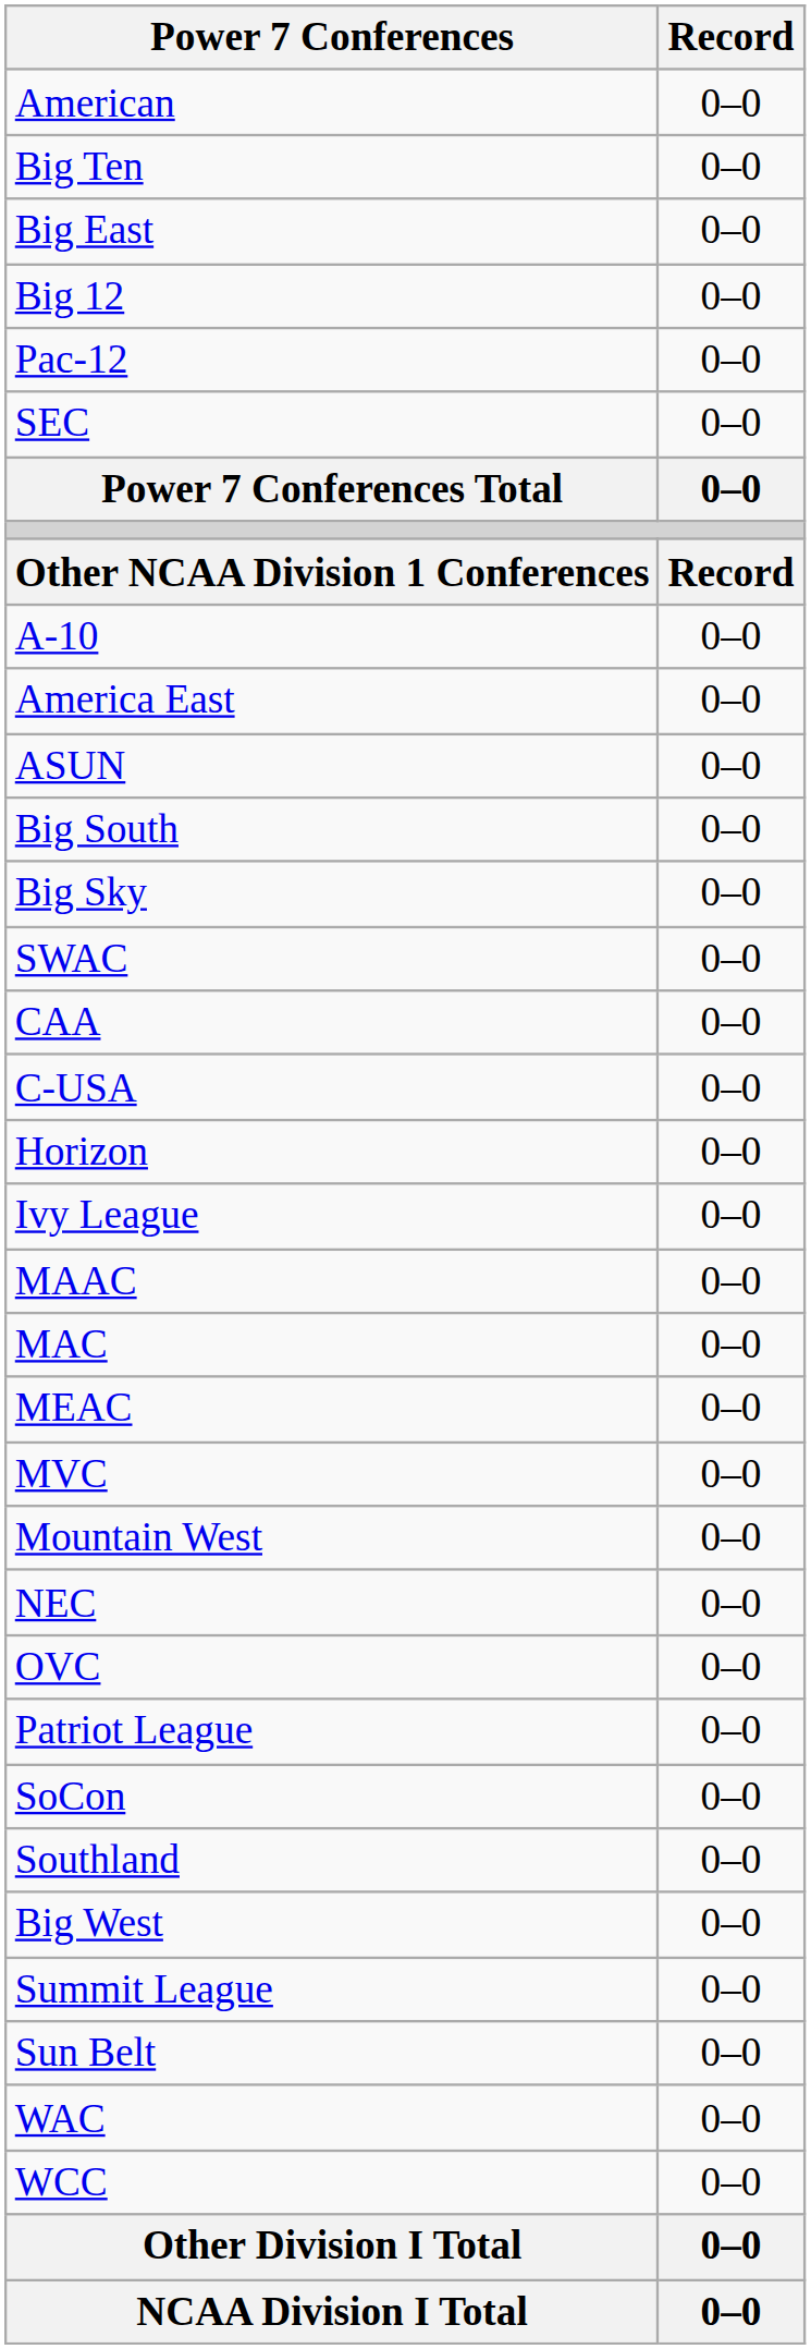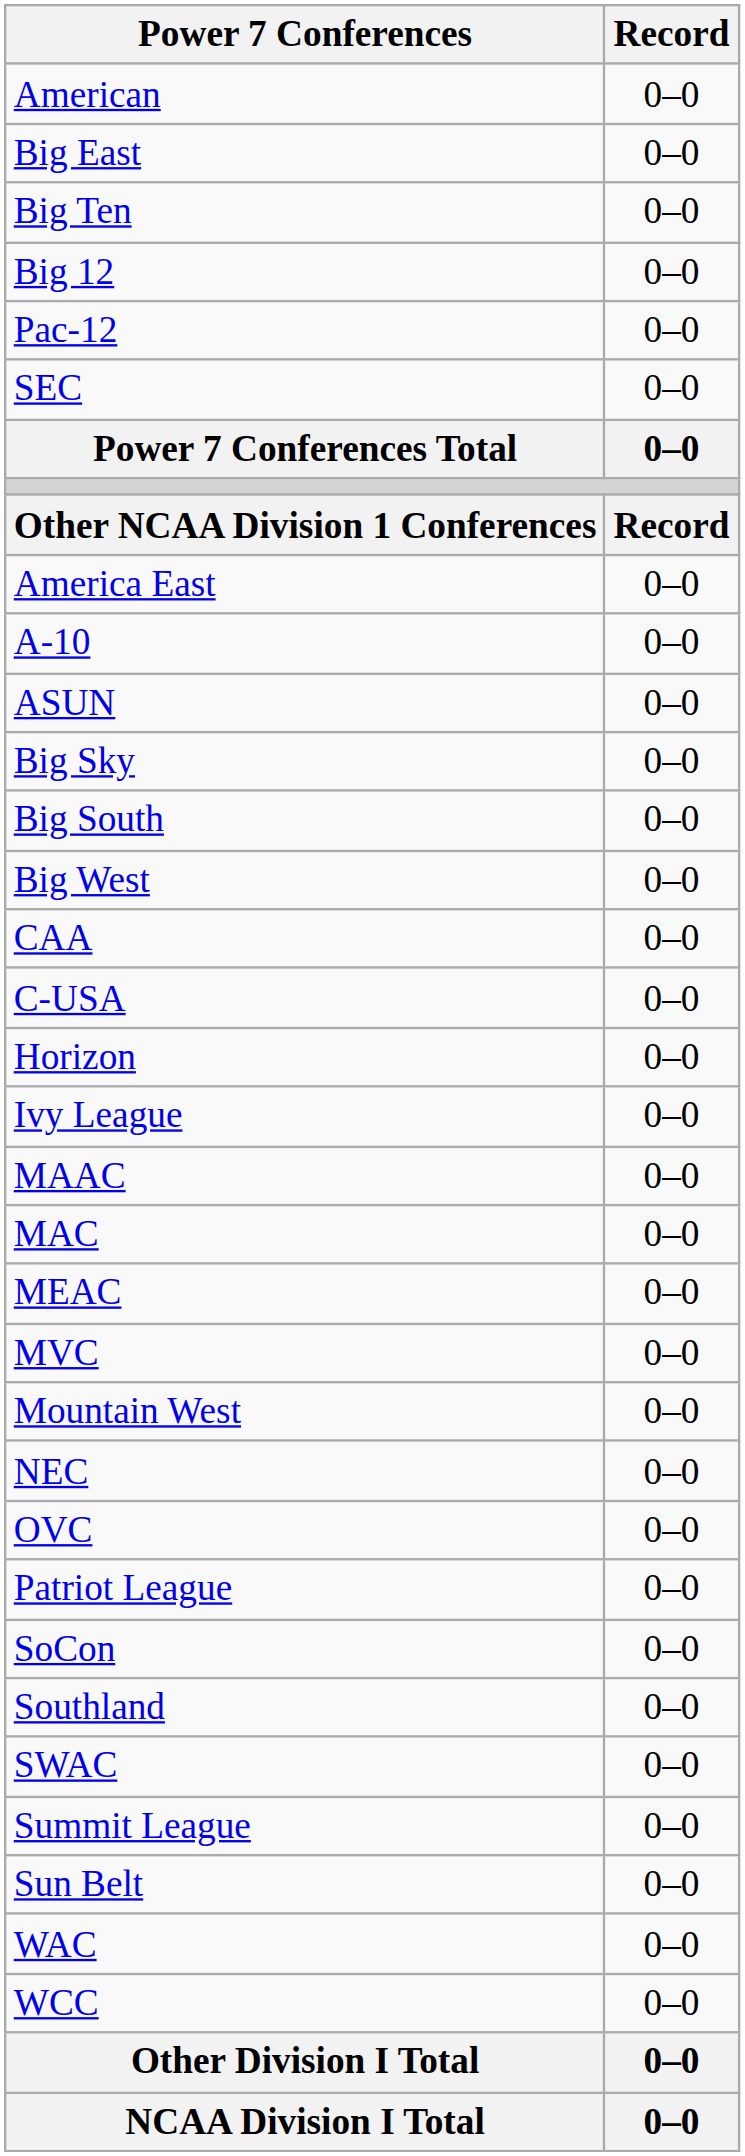 <table class="wikitable">
 <tr>
 <th>Power 7 Conferences</th>
 <th>Record</th>
 </tr>
 <tr>
 <td><a href='#'>American</a></td>
 <td align=center>0–0</td>
 </tr>
 <tr>
-<td><a href='#'>Big Ten</a></td>
+<td><a href='#'>Big East</a></td>
 <td align=center>0–0</td>
 </tr>
 <tr>
-<td><a href='#'>Big East</a></td>
+<td><a href='#'>Big Ten</a></td>
 <td align=center>0–0</td>
 </tr>
 <tr>
 <td><a href='#'>Big 12</a></td>
 <td align=center>0–0</td>
 </tr>
 <tr>
 <td><a href='#'>Pac-12</a></td>
 <td align=center>0–0</td>
 </tr>
 <tr>
 <td><a href='#'>SEC</a></td>
 <td align=center>0–0</td>
 </tr>
 <tr>
 <th>Power 7 Conferences Total</th>
 <th>0–0</th>
 </tr>
 <tr>
 <th colspan="2" style="background:lightgrey;"></th>
 </tr>
 <tr>
 <th>Other NCAA Division 1 Conferences</th>
 <th>Record</th>
 </tr>
 <tr>
-<td><a href='#'>A-10</a></td>
+<td><a href='#'>America East</a></td>
 <td align=center>0–0</td>
 </tr>
 <tr>
-<td><a href='#'>America East</a></td>
+<td><a href='#'>A-10</a></td>
 <td align=center>0–0</td>
 </tr>
 <tr>
 <td><a href='#'>ASUN</a></td>
 <td align=center>0–0</td>
 </tr>
 <tr>
+<td><a href='#'>Big Sky</a></td>
+<td align=center>0–0</td>
+</tr>
+<tr>
 <td><a href='#'>Big South</a></td>
 <td align=center>0–0</td>
 </tr>
 <tr>
-<td><a href='#'>Big Sky</a></td>
-<td align=center>0–0</td>
-</tr>
-<tr>
-<td><a href='#'>SWAC</a></td>
+<td><a href='#'>Big West</a></td>
 <td align=center>0–0</td>
 </tr>
 <tr>
 <td><a href='#'>CAA</a></td>
 <td align=center>0–0</td>
 </tr>
 <tr>
 <td><a href='#'>C-USA</a></td>
 <td align=center>0–0</td>
 </tr>
 <tr>
 <td><a href='#'>Horizon</a></td>
 <td align=center>0–0</td>
 </tr>
 <tr>
 <td><a href='#'>Ivy League</a></td>
 <td align=center>0–0</td>
 </tr>
 <tr>
 <td><a href='#'>MAAC</a></td>
 <td align=center>0–0</td>
 </tr>
 <tr>
 <td><a href='#'>MAC</a></td>
 <td align=center>0–0</td>
 </tr>
 <tr>
 <td><a href='#'>MEAC</a></td>
 <td align=center>0–0</td>
 </tr>
 <tr>
 <td><a href='#'>MVC</a></td>
 <td align=center>0–0</td>
 </tr>
 <tr>
 <td><a href='#'>Mountain West</a></td>
 <td align=center>0–0</td>
 </tr>
 <tr>
 <td><a href='#'>NEC</a></td>
 <td align=center>0–0</td>
 </tr>
 <tr>
 <td><a href='#'>OVC</a></td>
 <td align=center>0–0</td>
 </tr>
 <tr>
 <td><a href='#'>Patriot League</a></td>
 <td align=center>0–0</td>
 </tr>
 <tr>
 <td><a href='#'>SoCon</a></td>
 <td align=center>0–0</td>
 </tr>
 <tr>
 <td><a href='#'>Southland</a></td>
 <td align=center>0–0</td>
 </tr>
 <tr>
-<td><a href='#'>Big West</a></td>
+<td><a href='#'>SWAC</a></td>
 <td align=center>0–0</td>
 </tr>
 <tr>
 <td><a href='#'>Summit League</a></td>
 <td align=center>0–0</td>
 </tr>
 <tr>
 <td><a href='#'>Sun Belt</a></td>
 <td align=center>0–0</td>
 </tr>
 <tr>
 <td><a href='#'>WAC</a></td>
 <td align=center>0–0</td>
 </tr>
 <tr>
 <td><a href='#'>WCC</a></td>
 <td align=center>0–0</td>
 </tr>
 <tr>
 <th>Other Division I Total</th>
 <th>0–0</th>
 </tr>
 <tr>
 <th>NCAA Division I Total</th>
 <th>0–0</th>
 </tr>
 </table>
